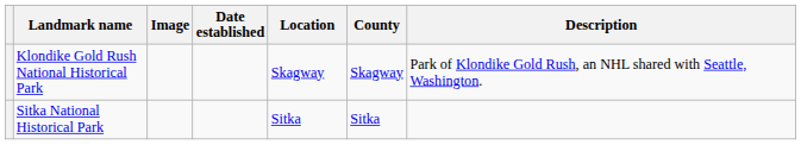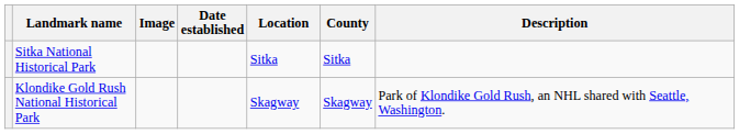 <table class="wikitable sortable" style="width:99%; margin-right:0">
 <tr>
 <th width="1%"></th>
 <th width="17%"><strong>Landmark name</strong><br></th>
 <th width="5%" class="unsortable"><strong>Image</strong></th>
 <th width="5%"><strong>Date established</strong></th>
 <th width="10%"><strong>Location</strong></th>
 <th width="5%"><strong>County</strong></th>
 <th class="unsortable"><strong>Description</strong></th>
 </tr>
 <tr>
 <th></th>
+<td><a href='#'>Sitka National Historical Park</a></td>
+<td></td>
+<td></td>
+<td><a href='#'>Sitka</a></td>
+<td><a href='#'>Sitka</a></td>
+<td></td>
+</tr>
+<tr>
+<th></th>
 <td><a href='#'>Klondike Gold Rush National Historical Park</a></td>
 <td></td>
 <td></td>
 <td><a href='#'>Skagway</a></td>
 <td><a href='#'>Skagway</a></td>
 <td>Park of <a href='#'>Klondike Gold Rush</a>, an NHL shared with <a href='#'>Seattle, Washington</a>.</td>
 </tr>
-<tr>
-<th></th>
-<td><a href='#'>Sitka National Historical Park</a></td>
-<td></td>
-<td></td>
-<td><a href='#'>Sitka</a></td>
-<td><a href='#'>Sitka</a></td>
-<td></td>
-</tr>
 </table>
